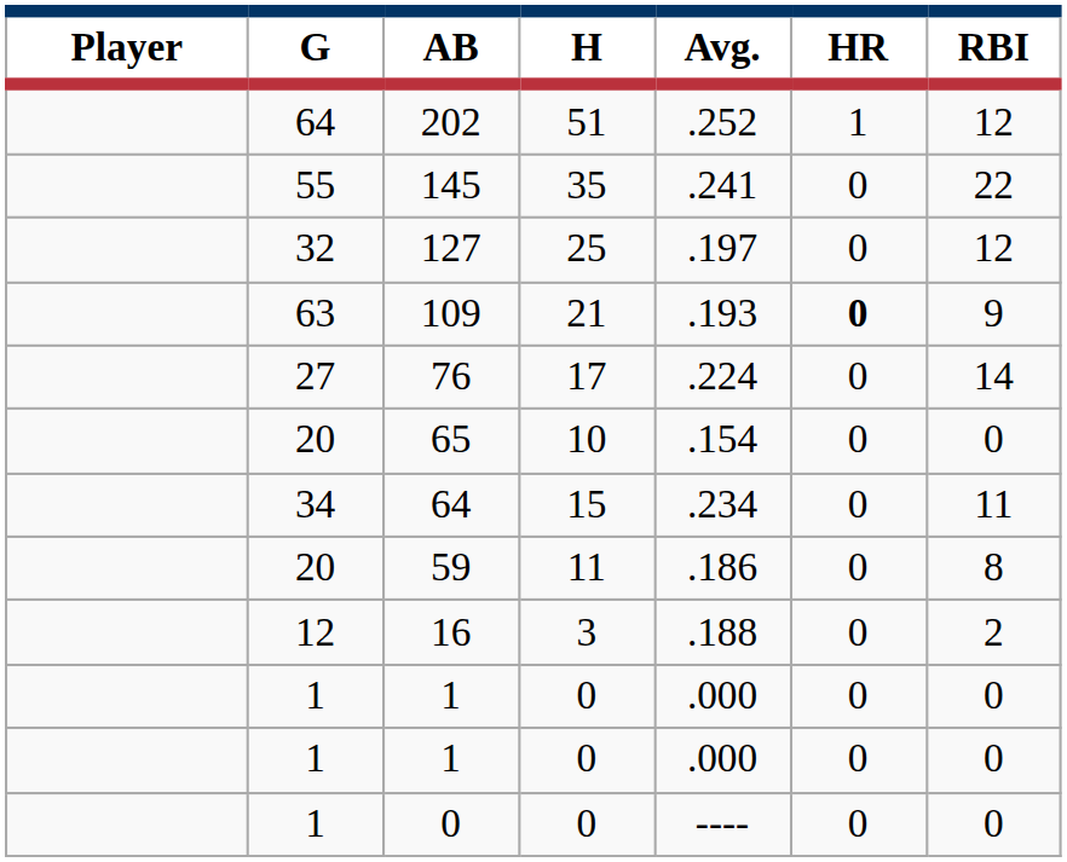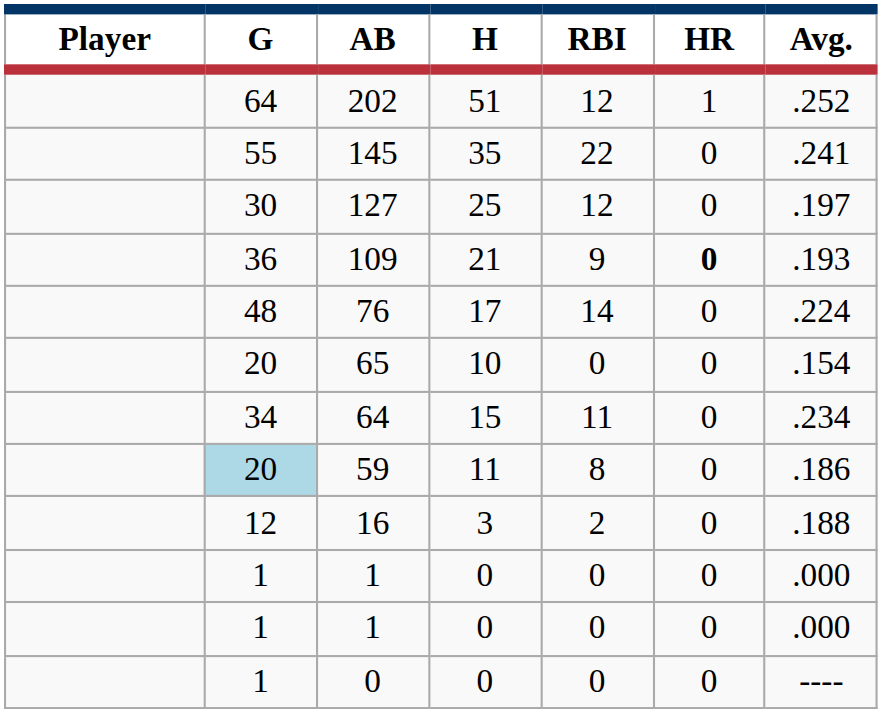 <table class="wikitable sortable">
 <tr>
 <th style="background:#FFFFFF; border-top:#023465 5px solid; border-bottom:#ba313c 5px solid;" width="16%">Player</th>
 <th style="background:#FFFFFF; border-top:#023465 5px solid; border-bottom:#ba313c 5px solid;" width="9%">G</th>
 <th style="background:#FFFFFF; border-top:#023465 5px solid; border-bottom:#ba313c 5px solid;" width="9%">AB</th>
 <th style="background:#FFFFFF; border-top:#023465 5px solid; border-bottom:#ba313c 5px solid;" width="9%">H</th>
+<th style="background:#FFFFFF; border-top:#023465 5px solid; border-bottom:#ba313c 5px solid;" width="9%">RBI</th>
+<th style="background:#FFFFFF; border-top:#023465 5px solid; border-bottom:#ba313c 5px solid;" width="9%">HR</th>
 <th style="background:#FFFFFF; border-top:#023465 5px solid; border-bottom:#ba313c 5px solid;" width="9%">Avg.</th>
-<th style="background:#FFFFFF; border-top:#023465 5px solid; border-bottom:#ba313c 5px solid;" width="9%">HR</th>
-<th style="background:#FFFFFF; border-top:#023465 5px solid; border-bottom:#ba313c 5px solid;" width="9%">RBI</th>
 </tr>
 <tr align="center">
 <td></td>
 <td>64</td>
 <td>202</td>
 <td>51</td>
+<td>12</td>
+<td>1</td>
 <td>.252</td>
-<td>1</td>
-<td>12</td>
 </tr>
 <tr align="center">
 <td></td>
 <td>55</td>
 <td>145</td>
 <td>35</td>
+<td>22</td>
+<td>0</td>
 <td>.241</td>
-<td>0</td>
-<td>22</td>
 </tr>
 <tr align="center">
 <td></td>
-<td>32</td>
+<td>30</td>
 <td>127</td>
 <td>25</td>
+<td>12</td>
+<td>0</td>
 <td>.197</td>
-<td>0</td>
-<td>12</td>
 </tr>
 <tr align="center">
 <td></td>
-<td>63</td>
+<td>36</td>
 <td>109</td>
 <td>21</td>
+<td>9</td>
+<td><strong>0</strong></td>
 <td>.193</td>
-<td><strong>0</strong></td>
-<td>9</td>
 </tr>
 <tr align="center">
 <td></td>
-<td>27</td>
+<td>48</td>
 <td>76</td>
 <td>17</td>
+<td>14</td>
+<td>0</td>
 <td>.224</td>
-<td>0</td>
-<td>14</td>
 </tr>
 <tr align="center">
 <td></td>
 <td>20</td>
 <td>65</td>
 <td>10</td>
-<td>.154</td>
 <td>0</td>
 <td>0</td>
+<td>.154</td>
 </tr>
 <tr align="center">
 <td></td>
 <td>34</td>
 <td>64</td>
 <td>15</td>
+<td>11</td>
+<td>0</td>
 <td>.234</td>
-<td>0</td>
-<td>11</td>
 </tr>
 <tr align=center>
 <td></td>
-<td>20</td>
+<td style="background: lightblue;">20</td>
 <td>59</td>
 <td>11</td>
+<td>8</td>
+<td>0</td>
 <td>.186</td>
-<td>0</td>
-<td>8</td>
 </tr>
 <tr align=center>
 <td></td>
 <td>12</td>
 <td>16</td>
 <td>3</td>
+<td>2</td>
+<td>0</td>
 <td>.188</td>
-<td>0</td>
-<td>2</td>
 </tr>
 <tr align="center">
 <td></td>
 <td>1</td>
 <td>1</td>
 <td>0</td>
-<td>.000</td>
 <td>0</td>
 <td>0</td>
+<td>.000</td>
 </tr>
 <tr align="center">
 <td></td>
 <td>1</td>
 <td>1</td>
 <td>0</td>
-<td>.000</td>
 <td>0</td>
 <td>0</td>
+<td>.000</td>
 </tr>
 <tr align="center">
 <td></td>
 <td>1</td>
 <td>0</td>
 <td>0</td>
-<td>----</td>
 <td>0</td>
 <td>0</td>
+<td>----</td>
 </tr>
 </table>
